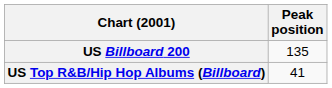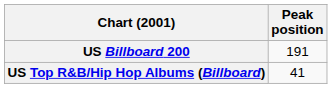 <table class="wikitable sortable plainrowheaders" style="text-align:center;">
 <tr>
 <th scope="col">Chart (2001)</th>
 <th scope="col">Peak<br>position</th>
 </tr>
 <tr>
 <th scope="row">US <a href='#'><em>Billboard</em> 200</a></th>
-<td style="text-align:center;">135</td>
+<td style="text-align:center;">191</td>
 </tr>
 <tr>
 <th scope="row">US <a href='#'>Top R&B/Hip Hop Albums</a> (<a href='#'><em>Billboard</em></a>)</th>
 <td style="text-align:center;">41</td>
 </tr>
 </table>
